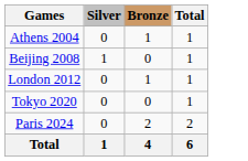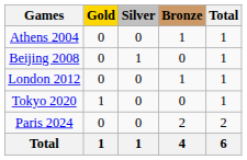 <table class="wikitable sortable" style="text-align:center">
 <tr>
 <th>Games</th>
+<th style="background-color:gold;">Gold</th>
 <th style="background-color:silver;">Silver</th>
 <th style="background-color:#c96;">Bronze</th>
 <th>Total</th>
 </tr>
 <tr>
 <td><a href='#'>Athens 2004</a></td>
 <td>0</td>
+<td>0</td>
 <td>1</td>
 <td>1</td>
 </tr>
 <tr>
 <td><a href='#'>Beijing 2008</a></td>
+<td>0</td>
 <td>1</td>
 <td>0</td>
 <td>1</td>
 </tr>
 <tr>
 <td><a href='#'>London 2012</a></td>
 <td>0</td>
+<td>0</td>
 <td>1</td>
 <td>1</td>
 </tr>
 <tr>
 <td><a href='#'>Tokyo 2020</a></td>
+<td>1</td>
 <td>0</td>
 <td>0</td>
 <td>1</td>
 </tr>
 <tr>
 <td><a href='#'>Paris 2024</a></td>
 <td>0</td>
+<td>0</td>
 <td>2</td>
 <td>2</td>
 </tr>
 <tr>
 <th>Total</th>
 <th>1</th>
+<th>1</th>
 <th>4</th>
 <th>6</th>
 </tr>
 </table>
